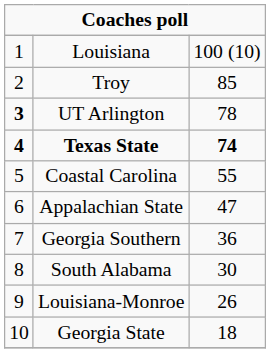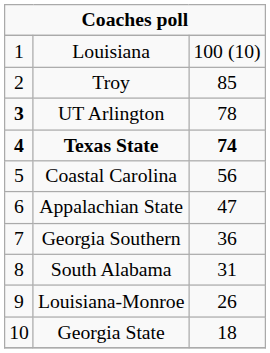 <table class="wikitable">
 <tr align="center">
 <td align="center" Colspan="3"><strong>Coaches poll</strong></td>
 </tr>
 <tr align="center">
 </tr>
 <tr align="center">
 <td>1</td>
 <td>Louisiana</td>
 <td>100 (10)</td>
 </tr>
 <tr align="center">
 <td>2</td>
 <td>Troy</td>
 <td>85</td>
 </tr>
 <tr align="center">
 <td><strong>3</strong></td>
 <td>UT Arlington</td>
 <td>78</td>
 </tr>
 <tr align="center">
 <td><strong>4</strong></td>
 <td><strong>Texas State</strong></td>
 <td><strong>74</strong></td>
 </tr>
 <tr align="center">
 <td>5</td>
 <td>Coastal Carolina</td>
-<td>55</td>
+<td>56</td>
 </tr>
 <tr align="center">
 <td>6</td>
 <td>Appalachian State</td>
 <td>47</td>
 </tr>
 <tr align="center">
 <td>7</td>
 <td>Georgia Southern</td>
 <td>36</td>
 </tr>
 <tr align="center">
 <td>8</td>
 <td>South Alabama</td>
-<td>30</td>
+<td>31</td>
 </tr>
 <tr align="center">
 <td>9</td>
 <td>Louisiana-Monroe</td>
 <td>26</td>
 </tr>
 <tr align="center">
 <td>10</td>
 <td>Georgia State</td>
 <td>18</td>
 </tr>
 <tr align="center">
 </tr>
 </table>
